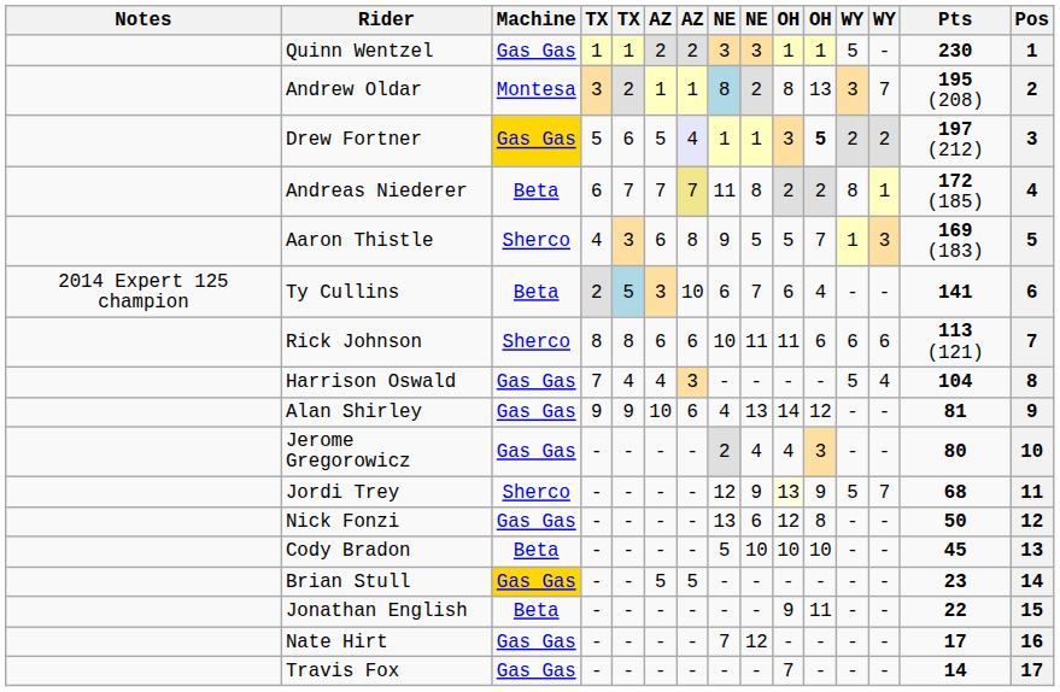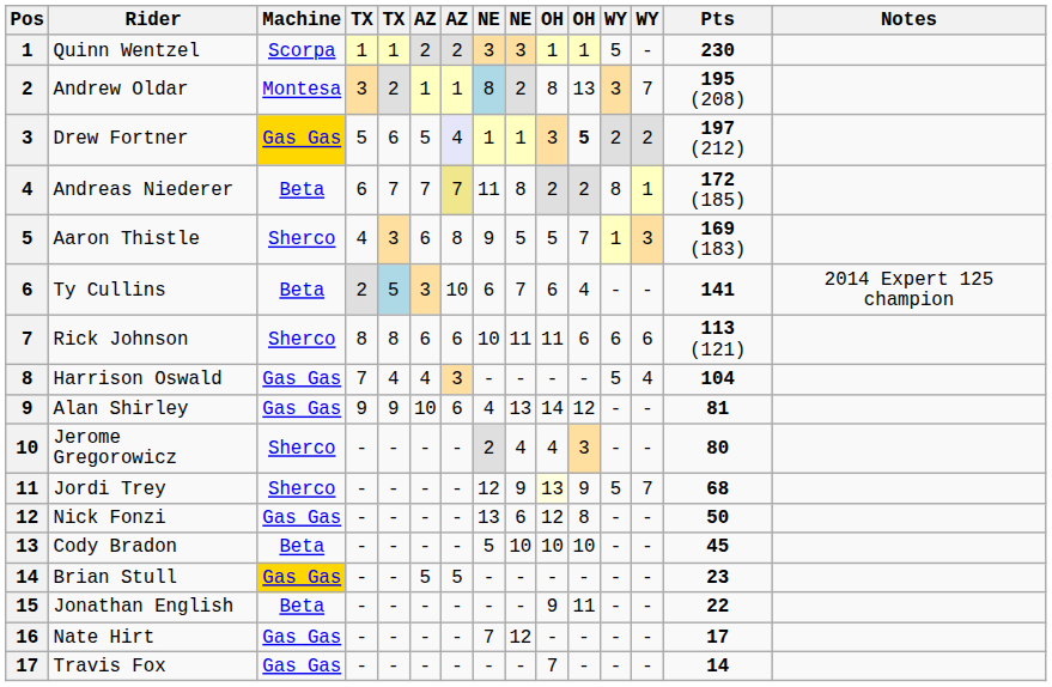 <table class="wikitable" style="font-size: 85%; text-align:center">
 <tr valign="top">
-<th>Notes</th>
+<th valign="middle">Pos</th>
 <th valign="middle">Rider</th>
 <th valign="middle">Machine</th>
 <th>TX<br></th>
 <th>TX<br></th>
 <th>AZ<br></th>
 <th>AZ<br></th>
 <th>NE<br></th>
 <th>NE<br></th>
 <th>OH<br></th>
 <th>OH<br></th>
 <th>WY<br></th>
 <th>WY<br></th>
 <th valign="middle">Pts</th>
-<th valign="middle">Pos</th>
+<th>Notes</th>
 </tr>
 <tr>
-<td></td>
+<th>1</th>
 <td align="left"> Quinn Wentzel</td>
-<td><a href='#'>Gas Gas</a></td>
+<td><a href='#'>Scorpa</a></td>
 <td style="background:#ffffbf;">1</td>
 <td style="background:#ffffbf;">1</td>
 <td style="background:#dfdfdf;">2</td>
 <td style="background:#dfdfdf;">2</td>
 <td style="background:#ffdf9f;">3</td>
 <td style="background:#ffdf9f;">3</td>
 <td style="background:#ffffbf;">1</td>
 <td style="background:#ffffbf;">1</td>
 <td>5</td>
 <td>-</td>
 <td><strong>230</strong></td>
-<th>1</th>
+<td></td>
 </tr>
 <tr>
-<td></td>
+<th>2</th>
 <td align="left"> Andrew Oldar</td>
 <td><a href='#'>Montesa</a></td>
 <td style="background:#ffdf9f;">3</td>
 <td style="background:#dfdfdf;">2</td>
 <td style="background:#ffffbf;">1</td>
 <td style="background:#ffffbf;">1</td>
 <td style="background: lightblue;">8</td>
 <td style="background:#dfdfdf;">2</td>
 <td>8</td>
 <td>13</td>
 <td style="background:#ffdf9f;">3</td>
 <td>7</td>
 <td><strong>195</strong> (208)</td>
-<th>2</th>
+<td></td>
 </tr>
 <tr>
-<td></td>
+<th>3</th>
 <td align="left"> Drew Fortner</td>
 <td style="background: gold;"><a href='#'>Gas Gas</a></td>
 <td>5</td>
 <td>6</td>
 <td>5</td>
 <td style="background: lavender;">4</td>
 <td style="background:#ffffbf;">1</td>
 <td style="background:#ffffbf;">1</td>
 <td style="background:#ffdf9f;">3</td>
 <td><strong>5</strong></td>
 <td style="background:#dfdfdf;">2</td>
 <td style="background:#dfdfdf;">2</td>
 <td><strong>197</strong> (212)</td>
-<th>3</th>
+<td></td>
 </tr>
 <tr>
-<td></td>
+<th>4</th>
 <td align="left"> Andreas Niederer</td>
 <td><a href='#'>Beta</a></td>
 <td>6</td>
 <td>7</td>
 <td>7</td>
 <td style="background: khaki;">7</td>
 <td>11</td>
 <td>8</td>
 <td style="background:#dfdfdf;">2</td>
 <td style="background:#dfdfdf;">2</td>
 <td>8</td>
 <td style="background:#ffffbf;">1</td>
 <td><strong>172</strong> (185)</td>
-<th>4</th>
+<td></td>
 </tr>
 <tr>
-<td></td>
+<th>5</th>
 <td align="left"> Aaron Thistle</td>
 <td><a href='#'>Sherco</a></td>
 <td>4</td>
 <td style="background:#ffdf9f;">3</td>
 <td>6</td>
 <td>8</td>
 <td>9</td>
 <td>5</td>
 <td>5</td>
 <td>7</td>
 <td style="background:#ffffbf;">1</td>
 <td style="background:#ffdf9f;">3</td>
 <td><strong>169</strong> (183)</td>
-<th>5</th>
+<td></td>
 </tr>
 <tr>
-<td>2014 Expert 125 champion </td>
+<th>6</th>
 <td align="left"> Ty Cullins</td>
 <td><a href='#'>Beta</a></td>
 <td style="background:#dfdfdf;">2</td>
 <td style="background: lightblue;">5</td>
 <td style="background:#ffdf9f;">3</td>
 <td>10</td>
 <td>6</td>
 <td>7</td>
 <td>6</td>
 <td>4</td>
 <td>-</td>
 <td>-</td>
 <td><strong>141</strong></td>
-<th>6</th>
+<td>2014 Expert 125 champion </td>
 </tr>
 <tr>
-<td></td>
+<th>7</th>
 <td align="left"> Rick Johnson</td>
 <td><a href='#'>Sherco</a></td>
 <td>8</td>
 <td>8</td>
 <td>6</td>
 <td>6</td>
 <td>10</td>
 <td>11</td>
 <td>11</td>
 <td>6</td>
 <td>6</td>
 <td>6</td>
 <td><strong>113</strong> (121)</td>
-<th>7</th>
+<td></td>
 </tr>
 <tr>
-<td></td>
+<th>8</th>
 <td align="left"> Harrison Oswald</td>
 <td><a href='#'>Gas Gas</a></td>
 <td>7</td>
 <td>4</td>
 <td>4</td>
 <td style="background:#ffdf9f;">3</td>
 <td>-</td>
 <td>-</td>
 <td>-</td>
 <td>-</td>
 <td>5</td>
 <td>4</td>
 <td><strong>104</strong></td>
-<th>8</th>
+<td></td>
 </tr>
 <tr>
-<td></td>
+<th>9</th>
 <td align="left"> Alan Shirley</td>
 <td><a href='#'>Gas Gas</a></td>
 <td>9</td>
 <td>9</td>
 <td>10</td>
 <td>6</td>
 <td>4</td>
 <td>13</td>
 <td>14</td>
 <td>12</td>
 <td>-</td>
 <td>-</td>
 <td><strong>81</strong></td>
-<th>9</th>
+<td></td>
 </tr>
 <tr>
-<td></td>
+<th>10</th>
 <td align="left"> Jerome Gregorowicz</td>
-<td><a href='#'>Gas Gas</a></td>
+<td><a href='#'>Sherco</a></td>
 <td>-</td>
 <td>-</td>
 <td>-</td>
 <td>-</td>
 <td style="background:#dfdfdf;">2</td>
 <td>4</td>
 <td>4</td>
 <td style="background:#ffdf9f;">3</td>
 <td>-</td>
 <td>-</td>
 <td><strong>80</strong></td>
-<th>10</th>
+<td></td>
 </tr>
 <tr>
-<td></td>
+<th>11</th>
 <td align="left"> Jordi Trey</td>
 <td><a href='#'>Sherco</a></td>
 <td>-</td>
 <td>-</td>
 <td>-</td>
 <td>-</td>
 <td>12</td>
 <td>9</td>
 <td style="background: lightyellow;">13</td>
 <td>9</td>
 <td>5</td>
 <td>7</td>
 <td><strong>68</strong></td>
-<th>11</th>
+<td></td>
 </tr>
 <tr>
-<td></td>
+<th>12</th>
 <td align="left"> Nick Fonzi</td>
 <td><a href='#'>Gas Gas</a></td>
 <td>-</td>
 <td>-</td>
 <td>-</td>
 <td>-</td>
 <td>13</td>
 <td>6</td>
 <td>12</td>
 <td>8</td>
 <td>-</td>
 <td>-</td>
 <td><strong>50</strong></td>
-<th>12</th>
+<td></td>
 </tr>
 <tr>
-<td></td>
+<th>13</th>
 <td align="left"> Cody Bradon</td>
 <td><a href='#'>Beta</a></td>
 <td>-</td>
 <td>-</td>
 <td>-</td>
 <td>-</td>
 <td>5</td>
 <td>10</td>
 <td>10</td>
 <td>10</td>
 <td>-</td>
 <td>-</td>
 <td><strong>45</strong></td>
-<th>13</th>
+<td></td>
 </tr>
 <tr>
-<td></td>
+<th>14</th>
 <td align="left"> Brian Stull</td>
 <td style="background: gold;"><a href='#'>Gas Gas</a></td>
 <td>-</td>
 <td>-</td>
 <td>5</td>
 <td>5</td>
 <td>-</td>
 <td>-</td>
 <td>-</td>
 <td>-</td>
 <td>-</td>
 <td>-</td>
 <td><strong>23</strong></td>
-<th>14</th>
+<td></td>
 </tr>
 <tr>
-<td></td>
+<th>15</th>
 <td align="left"> Jonathan English</td>
 <td><a href='#'>Beta</a></td>
 <td>-</td>
 <td>-</td>
 <td>-</td>
 <td>-</td>
 <td>-</td>
 <td>-</td>
 <td>9</td>
 <td>11</td>
 <td>-</td>
 <td>-</td>
 <td><strong>22</strong></td>
-<th>15</th>
+<td></td>
 </tr>
 <tr>
-<td></td>
+<th>16</th>
 <td align="left"> Nate Hirt</td>
 <td><a href='#'>Gas Gas</a></td>
 <td>-</td>
 <td>-</td>
 <td>-</td>
 <td>-</td>
 <td>7</td>
 <td>12</td>
 <td>-</td>
 <td>-</td>
 <td>-</td>
 <td>-</td>
 <td><strong>17</strong></td>
-<th>16</th>
+<td></td>
 </tr>
 <tr>
-<td></td>
+<th>17</th>
 <td align="left"> Travis Fox</td>
 <td><a href='#'>Gas Gas</a></td>
 <td>-</td>
 <td>-</td>
 <td>-</td>
 <td>-</td>
 <td>-</td>
 <td>-</td>
 <td>7</td>
 <td>-</td>
 <td>-</td>
 <td>-</td>
 <td><strong>14</strong></td>
-<th>17</th>
+<td></td>
 </tr>
 </table>
